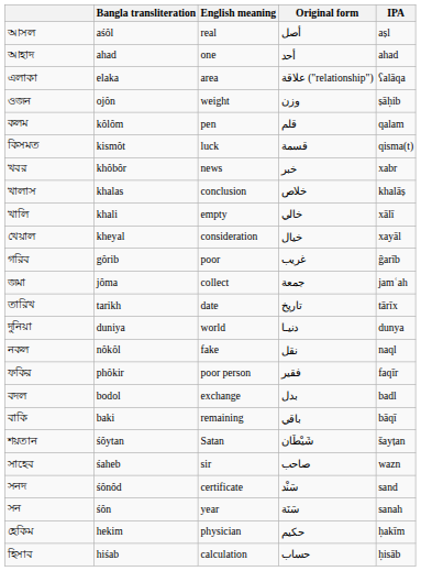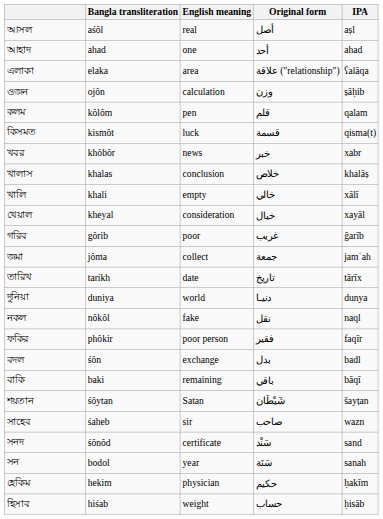 <table class="wikitable">
 <tr>
 <th></th>
 <th>Bangla transliteration</th>
 <th>English meaning</th>
 <th>Original form</th>
 <th>IPA</th>
 </tr>
 <tr>
 <td style="width:08em">আসল</td>
 <td>aśôl</td>
 <td>real</td>
 <td>أصل</td>
 <td>aṣl</td>
 </tr>
 <tr>
 <td>আহাদ</td>
 <td>ahad</td>
 <td>one</td>
 <td>أحد</td>
 <td>ahad</td>
 </tr>
 <tr>
 <td>এলাকা</td>
 <td>elaka</td>
 <td>area</td>
 <td>علاقة ("relationship")</td>
 <td>ʕalāqa</td>
 </tr>
 <tr>
 <td>ওজন</td>
 <td>ojôn</td>
-<td>weight</td>
+<td>calculation</td>
 <td>وزن</td>
 <td>ṣāḥib</td>
 </tr>
 <tr>
 <td>কলম</td>
 <td>kôlôm</td>
 <td>pen</td>
 <td>قلم</td>
 <td>qalam</td>
 </tr>
 <tr>
 <td>কিসমত</td>
 <td>kismôt</td>
 <td>luck</td>
 <td>قسمة</td>
 <td>qisma(t)</td>
 </tr>
 <tr>
 <td>খবর</td>
 <td>khôbôr</td>
 <td>news</td>
 <td>خبر</td>
 <td>xabr</td>
 </tr>
 <tr>
 <td>খালাস</td>
 <td>khalas</td>
 <td>conclusion</td>
 <td>خلاص</td>
 <td>khalāṣ</td>
 </tr>
 <tr>
 <td>খালি</td>
 <td>khali</td>
 <td>empty</td>
 <td>خالي</td>
 <td>xālī</td>
 </tr>
 <tr>
 <td>খেয়াল</td>
 <td>kheyal</td>
 <td>consideration</td>
 <td>خيال</td>
 <td>xayāl</td>
 </tr>
 <tr>
 <td>গরিব</td>
 <td>gôrib</td>
 <td>poor</td>
 <td>غريب</td>
 <td>ğarīb</td>
 </tr>
 <tr>
 <td>জমা</td>
 <td>jôma</td>
 <td>collect</td>
 <td>جمعة</td>
 <td>jamʿah</td>
 </tr>
 <tr>
 <td>তারিখ</td>
 <td>tarikh</td>
 <td>date</td>
 <td>تاريخ</td>
 <td>tārīx</td>
 </tr>
 <tr>
 <td>দুনিয়া</td>
 <td>duniya</td>
 <td>world</td>
 <td>دﻧﯿـا</td>
 <td>dunya</td>
 </tr>
 <tr>
 <td>নকল</td>
 <td>nôkôl</td>
 <td>fake</td>
 <td>نقل</td>
 <td>naql</td>
 </tr>
 <tr>
 <td>ফকির</td>
 <td>phôkir</td>
 <td>poor person</td>
 <td>فقير</td>
 <td>faqīr</td>
 </tr>
 <tr>
 <td>বদল</td>
-<td>bodol</td>
+<td>śôn</td>
 <td>exchange</td>
 <td>بدل</td>
 <td>badl</td>
 </tr>
 <tr>
 <td>বাকি</td>
 <td>baki</td>
 <td>remaining</td>
 <td>باقي</td>
 <td>bāqī</td>
 </tr>
 <tr>
 <td>শয়তান</td>
 <td>śôytan</td>
 <td>Satan</td>
 <td>شَيْطَان</td>
 <td>šayṭan</td>
 </tr>
 <tr>
 <td>সাহেব</td>
 <td>śaheb</td>
 <td>sir</td>
 <td>صاحب</td>
 <td>wazn</td>
 </tr>
 <tr>
 <td>সনদ</td>
 <td>śônôd</td>
 <td>certificate</td>
 <td>سَنْد</td>
 <td>sand</td>
 </tr>
 <tr>
 <td>সন</td>
-<td>śôn</td>
+<td>bodol</td>
 <td>year</td>
 <td>سَنَة</td>
 <td>sanah</td>
 </tr>
 <tr>
 <td>হেকিম</td>
 <td>hekim</td>
 <td>physician</td>
 <td>حكيم</td>
 <td>ḥakīm</td>
 </tr>
 <tr>
 <td>হিসাব</td>
 <td>hiśab</td>
-<td>calculation</td>
+<td>weight</td>
 <td>حساب</td>
 <td>ḥisāb</td>
 </tr>
 </table>
